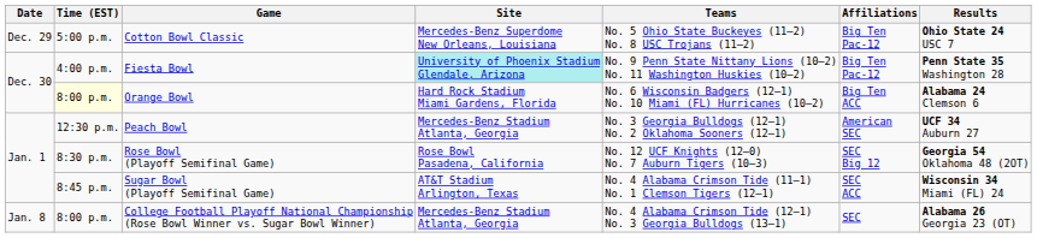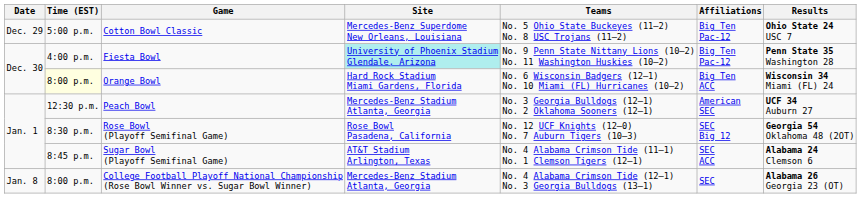 <table class="wikitable" style="font-size:90%">
 <tr>
 <th>Date</th>
 <th>Time (EST)</th>
 <th>Game</th>
 <th>Site</th>
 <th>Teams</th>
 <th>Affiliations</th>
 <th>Results</th>
 </tr>
 <tr>
 <td>Dec. 29</td>
 <td>5:00 p.m.</td>
 <td><a href='#'>Cotton Bowl Classic</a></td>
 <td><a href='#'>Mercedes-Benz Superdome</a><br><a href='#'>New Orleans, Louisiana</a></td>
 <td>No. 5 <a href='#'>Ohio State Buckeyes</a> (11–2) <br> No. 8 <a href='#'>USC Trojans</a> (11–2)</td>
 <td><a href='#'>Big Ten</a> <br> <a href='#'>Pac-12</a></td>
 <td><strong>Ohio State 24</strong> <br> USC 7</td>
 </tr>
 <tr>
 <td rowspan=2 style=white-space:nowrap>Dec. 30</td>
 <td>4:00 p.m.</td>
 <td><a href='#'>Fiesta Bowl</a></td>
 <td style="background: paleturquoise;"><a href='#'>University of Phoenix Stadium</a><br><a href='#'>Glendale, Arizona</a></td>
 <td>No. 9 <a href='#'>Penn State Nittany Lions</a> (10–2) <br> No. 11 <a href='#'>Washington Huskies</a> (10–2)</td>
 <td><a href='#'>Big Ten</a> <br> <a href='#'>Pac-12</a></td>
 <td><strong>Penn State 35</strong> <br> Washington 28</td>
 </tr>
 <tr>
 <td style="background: lightyellow;">8:00 p.m.</td>
 <td><a href='#'>Orange Bowl</a></td>
 <td><a href='#'>Hard Rock Stadium</a><br><a href='#'>Miami Gardens, Florida</a></td>
 <td>No. 6 <a href='#'>Wisconsin Badgers</a> (12–1) <br> No. 10 <a href='#'>Miami (FL) Hurricanes</a> (10–2)</td>
 <td><a href='#'>Big Ten</a> <br> <a href='#'>ACC</a></td>
-<td style=white-space:nowrap><strong>Alabama 24</strong><br>Clemson 6</td>
+<td><strong>Wisconsin 34</strong> <br> Miami (FL) 24</td>
 </tr>
 <tr>
 <td rowspan=3 style=white-space:nowrap>Jan. 1</td>
 <td>12:30 p.m.</td>
 <td><a href='#'>Peach Bowl</a></td>
 <td><a href='#'>Mercedes-Benz Stadium</a><br><a href='#'>Atlanta, Georgia</a></td>
 <td>No. 3 <a href='#'>Georgia Bulldogs</a> (12–1)<br>No. 2 <a href='#'>Oklahoma Sooners</a> (12–1)</td>
 <td><a href='#'>American</a> <br> <a href='#'>SEC</a></td>
 <td><strong>UCF 34</strong><br>Auburn 27</td>
 </tr>
 <tr>
 <td>8:30 p.m.</td>
 <td><a href='#'>Rose Bowl</a><br>(Playoff Semifinal Game)</td>
 <td><a href='#'>Rose Bowl</a><br><a href='#'>Pasadena, California</a></td>
 <td>No. 12 <a href='#'>UCF Knights</a> (12–0) <br> No. 7 <a href='#'>Auburn Tigers</a> (10–3)</td>
 <td><a href='#'>SEC</a><br><a href='#'>Big 12</a></td>
 <td><strong>Georgia 54</strong><br>Oklahoma 48 (2OT)</td>
 </tr>
 <tr>
 <td>8:45 p.m.</td>
 <td><a href='#'>Sugar Bowl</a><br>(Playoff Semifinal Game)</td>
 <td><a href='#'>AT&T Stadium</a><br><a href='#'>Arlington, Texas</a></td>
 <td style=white-space:nowrap>No. 4 <a href='#'>Alabama Crimson Tide</a> (11–1)<br>No. 1 <a href='#'>Clemson Tigers</a> (12–1)</td>
 <td><a href='#'>SEC</a><br><a href='#'>ACC</a></td>
-<td><strong>Wisconsin 34</strong> <br> Miami (FL) 24</td>
+<td style=white-space:nowrap><strong>Alabama 24</strong><br>Clemson 6</td>
 </tr>
 <tr>
 <td>Jan. 8</td>
 <td>8:00 p.m.</td>
 <td><a href='#'>College Football Playoff National Championship</a><br>(Rose Bowl Winner vs. Sugar Bowl Winner)</td>
 <td><a href='#'>Mercedes-Benz Stadium</a><br><a href='#'>Atlanta, Georgia</a></td>
 <td>No. 4 <a href='#'>Alabama Crimson Tide</a> (12–1)<br>No. 3 <a href='#'>Georgia Bulldogs</a> (13–1)</td>
 <td><a href='#'>SEC</a></td>
 <td style=white-space:nowrap><strong>Alabama 26</strong><br>Georgia 23 (OT)</td>
 </tr>
 </table>
